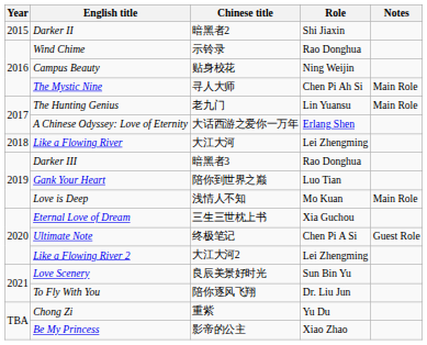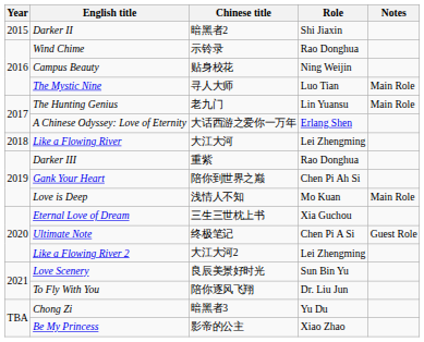 <table class="wikitable">
 <tr>
 <th>Year</th>
 <th>English title</th>
 <th>Chinese title</th>
 <th>Role</th>
 <th>Notes</th>
 </tr>
 <tr>
 <td>2015</td>
 <td><em>Darker II</em></td>
 <td>暗黑者2</td>
 <td>Shi Jiaxin</td>
 <td></td>
 </tr>
 <tr>
 <td rowspan=3>2016</td>
 <td><em>Wind Chime</em></td>
 <td>示铃录</td>
 <td>Rao Donghua</td>
 <td></td>
 </tr>
 <tr>
 <td><em>Campus Beauty</em></td>
 <td>贴身校花</td>
 <td>Ning Weijin</td>
 <td></td>
 </tr>
 <tr>
 <td><em><a href='#'>The Mystic Nine</a></em></td>
 <td>寻人大师</td>
-<td>Chen Pi Ah Si</td>
+<td>Luo Tian</td>
 <td>Main Role</td>
 </tr>
 <tr>
 <td rowspan=2>2017</td>
 <td><em>The Hunting Genius</em></td>
 <td>老九门</td>
 <td>Lin Yuansu</td>
 <td>Main Role</td>
 </tr>
 <tr>
 <td><em>A Chinese Odyssey: Love of Eternity</em></td>
 <td>大话西游之爱你一万年</td>
 <td><a href='#'>Erlang Shen</a></td>
 <td></td>
 </tr>
 <tr>
 <td>2018</td>
 <td><em><a href='#'>Like a Flowing River</a></em></td>
 <td>大江大河</td>
 <td>Lei Zhengming</td>
 <td></td>
 </tr>
 <tr>
 <td rowspan=3>2019</td>
 <td><em>Darker III</em></td>
-<td>暗黑者3</td>
+<td>重紫</td>
 <td>Rao Donghua</td>
 <td></td>
 </tr>
 <tr>
 <td><em><a href='#'>Gank Your Heart</a></em></td>
 <td>陪你到世界之巅</td>
-<td>Luo Tian</td>
+<td>Chen Pi Ah Si</td>
 <td></td>
 </tr>
 <tr>
 <td><em>Love is Deep</em></td>
 <td>浅情人不知</td>
 <td>Mo Kuan</td>
 <td>Main Role</td>
 </tr>
 <tr>
 <td rowspan=3>2020</td>
 <td><em><a href='#'>Eternal Love of Dream</a></em></td>
 <td>三生三世枕上书</td>
 <td>Xia Guchou</td>
 <td></td>
 </tr>
 <tr>
 <td><em><a href='#'>Ultimate Note</a></em></td>
 <td>终极笔记</td>
 <td>Chen Pi A Si</td>
 <td>Guest Role</td>
 </tr>
 <tr>
 <td><em><a href='#'>Like a Flowing River 2</a></em></td>
 <td>大江大河2</td>
 <td>Lei Zhengming</td>
 <td></td>
 </tr>
 <tr>
 <td rowspan=2>2021</td>
 <td><em><a href='#'>Love Scenery</a></em></td>
 <td>良辰美景好时光</td>
 <td>Sun Bin Yu</td>
 <td></td>
 </tr>
 <tr>
 <td><em>To Fly With You</em></td>
 <td>陪你逐风飞翔</td>
 <td>Dr. Liu Jun</td>
 <td></td>
 </tr>
 <tr>
 <td rowspan=2>TBA</td>
 <td><em>Chong Zi</em></td>
-<td>重紫</td>
+<td>暗黑者3</td>
 <td>Yu Du</td>
 <td></td>
 </tr>
 <tr>
 <td><em><a href='#'>Be My Princess</a></em></td>
 <td>影帝的公主</td>
 <td>Xiao Zhao</td>
 <td></td>
 </tr>
 </table>
